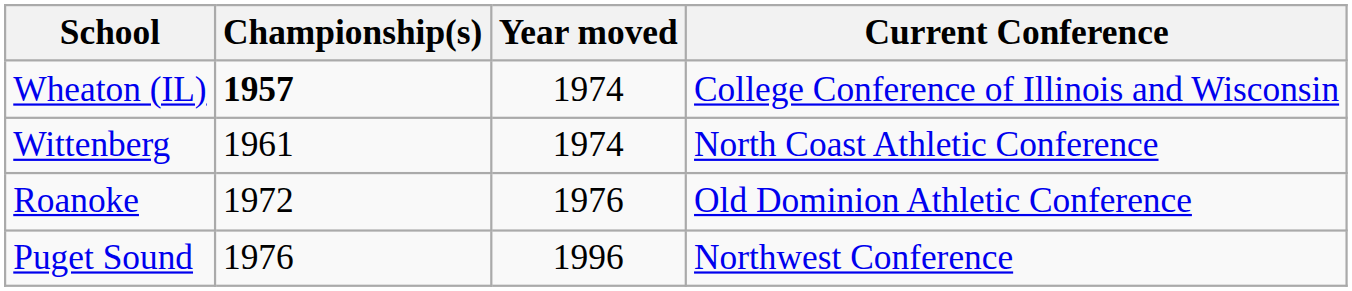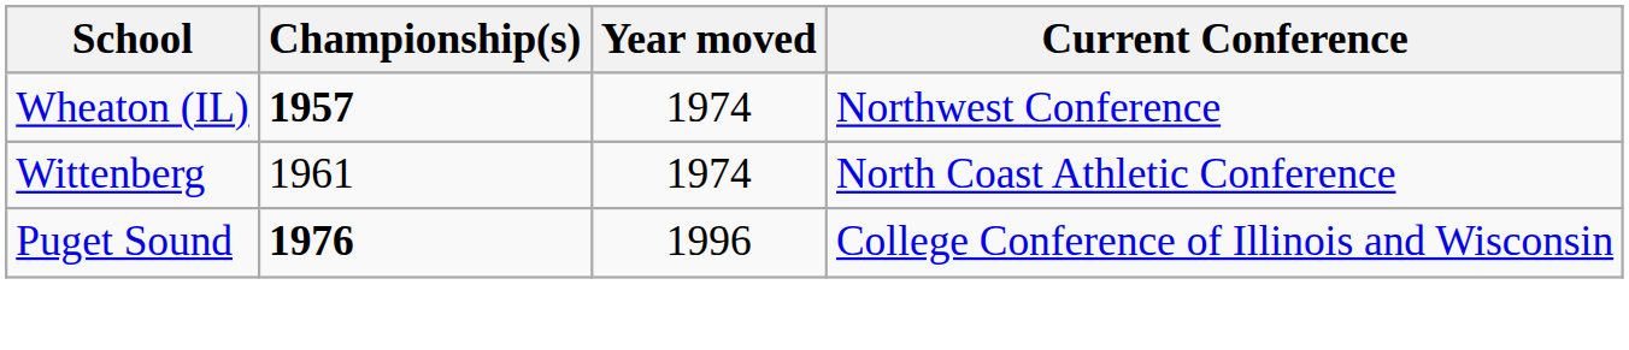 <table class="wikitable">
 <tr>
 <th>School</th>
 <th>Championship(s)</th>
 <th>Year moved</th>
 <th>Current Conference</th>
 </tr>
 <tr>
 <td><a href='#'>Wheaton (IL)</a></td>
 <td><strong>1957</strong></td>
 <td align=center>1974</td>
-<td><a href='#'>College Conference of Illinois and Wisconsin</a></td>
+<td><a href='#'>Northwest Conference</a></td>
 </tr>
 <tr>
 <td><a href='#'>Wittenberg</a></td>
 <td>1961</td>
 <td align=center>1974</td>
 <td><a href='#'>North Coast Athletic Conference</a></td>
 </tr>
 <tr>
-<td><a href='#'>Roanoke</a></td>
-<td>1972</td>
-<td align=center>1976</td>
-<td><a href='#'>Old Dominion Athletic Conference</a></td>
-</tr>
-<tr>
 <td><a href='#'>Puget Sound</a></td>
-<td>1976</td>
+<td><strong>1976</strong></td>
 <td align=center>1996</td>
-<td><a href='#'>Northwest Conference</a></td>
+<td><a href='#'>College Conference of Illinois and Wisconsin</a></td>
 </tr>
 </table>
